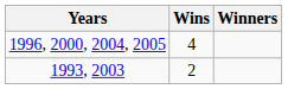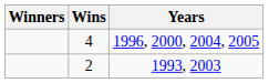 <table class="wikitable" style="text-align: center;">
 <tr>
+<th>Winners</th>
+<th>Wins</th>
 <th>Years</th>
-<th>Wins</th>
-<th>Winners</th>
 </tr>
 <tr>
+<td align=left></td>
+<td>4</td>
 <td><a href='#'>1996</a>, <a href='#'>2000</a>, <a href='#'>2004</a>, <a href='#'>2005</a></td>
-<td>4</td>
-<td align=left></td>
 </tr>
 <tr>
+<td align=left></td>
+<td>2</td>
 <td><a href='#'>1993</a>, <a href='#'>2003</a></td>
-<td>2</td>
-<td align=left></td>
 </tr>
 </table>
